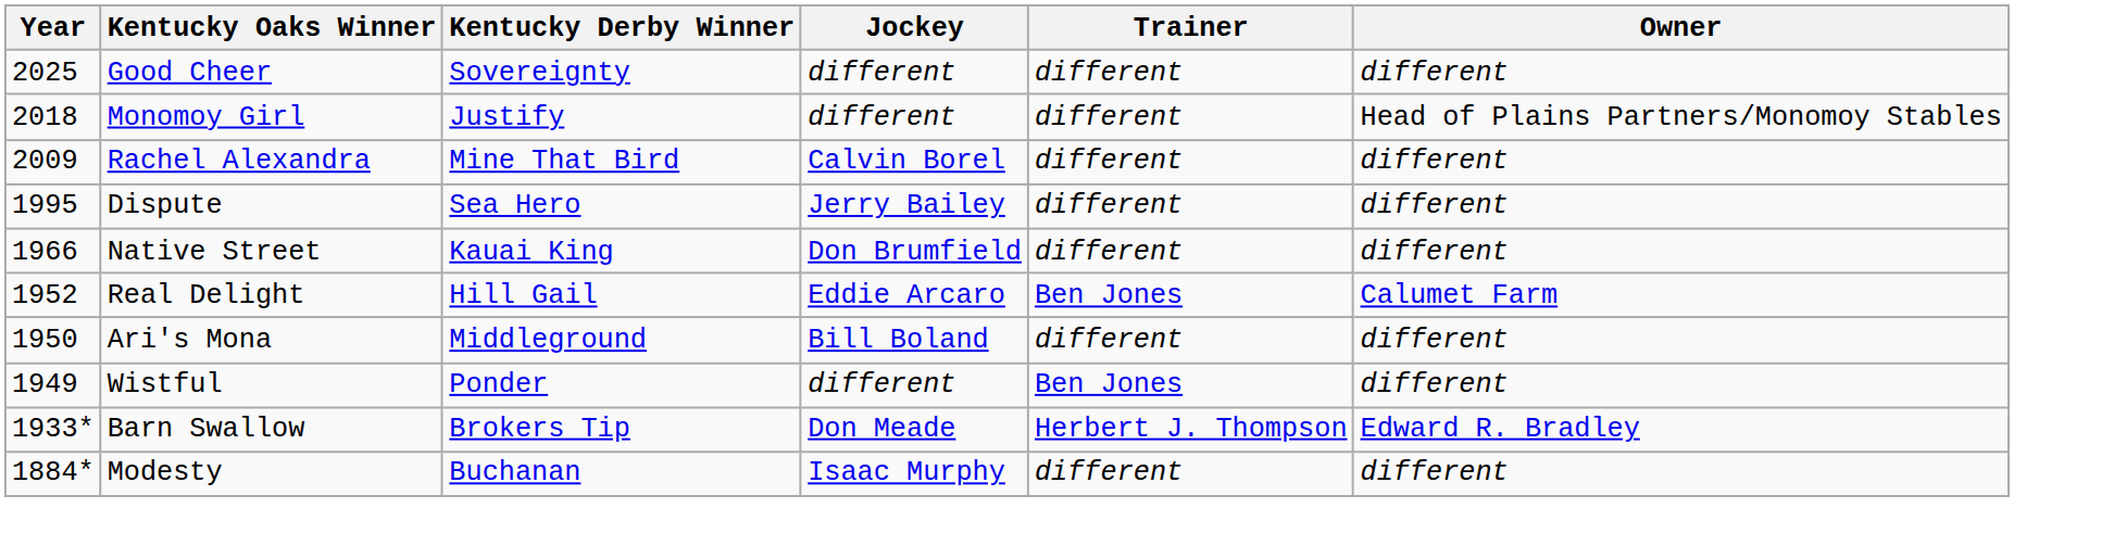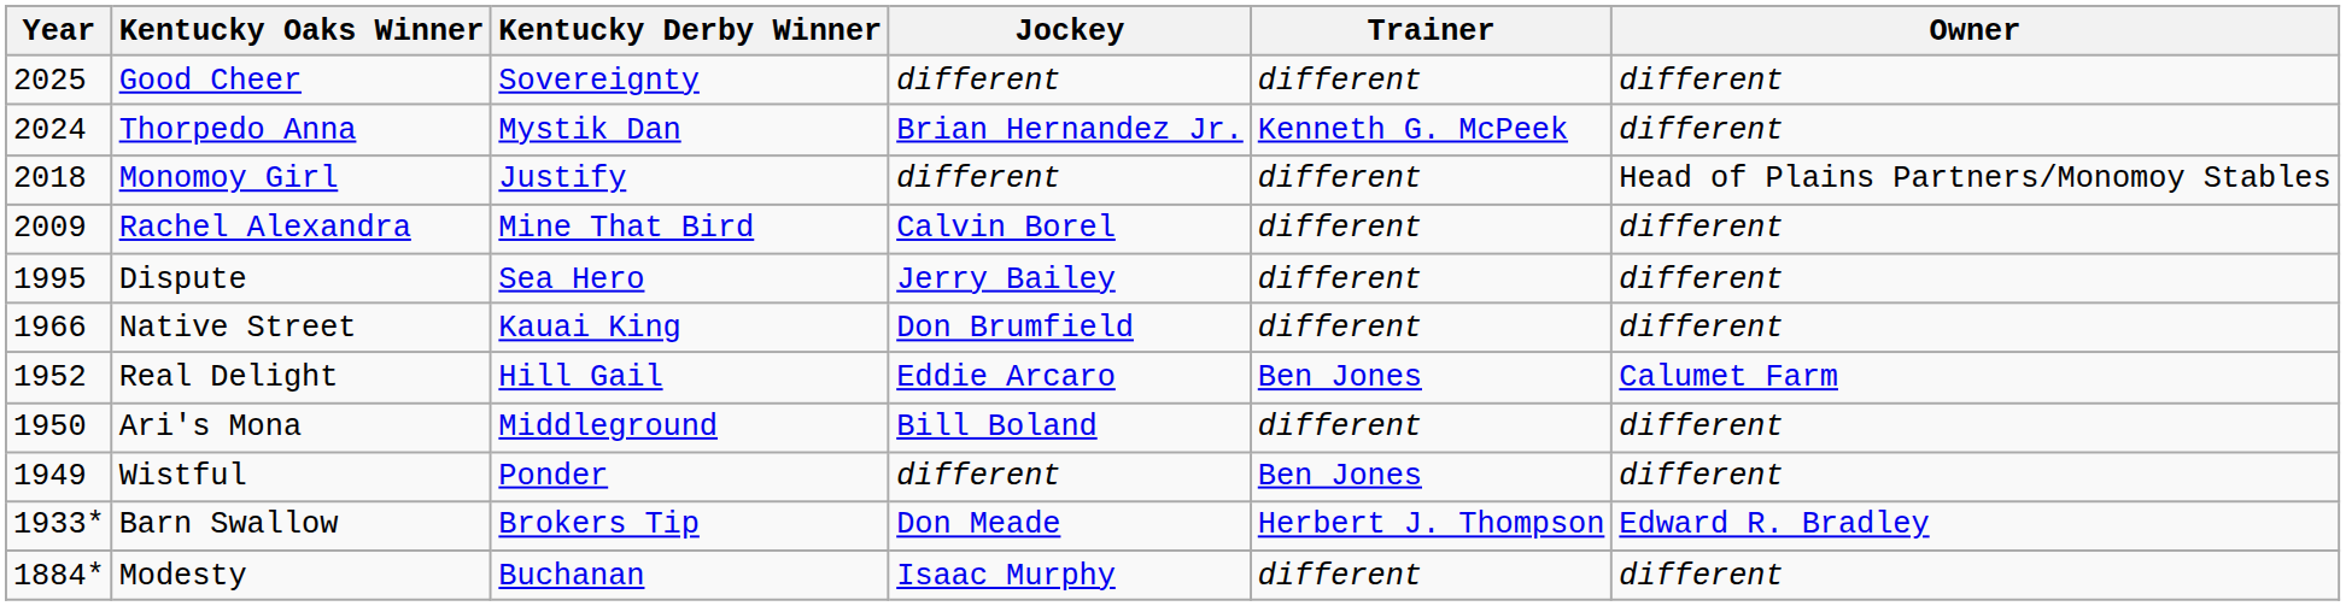 <table class="wikitable">
 <tr>
 <th>Year</th>
 <th>Kentucky Oaks Winner</th>
 <th>Kentucky Derby Winner</th>
 <th>Jockey</th>
 <th>Trainer</th>
 <th>Owner</th>
 </tr>
 <tr>
 <td>2025</td>
 <td><a href='#'>Good Cheer</a></td>
 <td><a href='#'> Sovereignty</a></td>
 <td><em>different</em></td>
 <td><em>different</em></td>
+<td><em>different</em></td>
+</tr>
+<tr>
+<td>2024</td>
+<td><a href='#'>Thorpedo Anna</a></td>
+<td><a href='#'>Mystik Dan</a></td>
+<td><a href='#'>Brian Hernandez Jr.</a></td>
+<td><a href='#'>Kenneth G. McPeek</a></td>
 <td><em>different</em></td>
 </tr>
 <tr>
 <td>2018</td>
 <td><a href='#'>Monomoy Girl</a></td>
 <td><a href='#'>Justify</a></td>
 <td><em>different</em></td>
 <td><em>different</em></td>
 <td>Head of Plains Partners/Monomoy Stables</td>
 </tr>
 <tr>
 <td>2009</td>
 <td><a href='#'>Rachel Alexandra</a></td>
 <td><a href='#'>Mine That Bird</a></td>
 <td><a href='#'>Calvin Borel</a></td>
 <td><em>different</em></td>
 <td><em>different</em></td>
 </tr>
 <tr>
 <td>1995</td>
 <td>Dispute</td>
 <td><a href='#'>Sea Hero</a></td>
 <td><a href='#'>Jerry Bailey</a></td>
 <td><em>different</em></td>
 <td><em>different</em></td>
 </tr>
 <tr>
 <td>1966</td>
 <td>Native Street</td>
 <td><a href='#'>Kauai King</a></td>
 <td><a href='#'>Don Brumfield</a></td>
 <td><em>different</em></td>
 <td><em>different</em></td>
 </tr>
 <tr>
 <td>1952</td>
 <td>Real Delight</td>
 <td><a href='#'>Hill Gail</a></td>
 <td><a href='#'>Eddie Arcaro</a></td>
 <td><a href='#'>Ben Jones</a></td>
 <td><a href='#'>Calumet Farm</a></td>
 </tr>
 <tr>
 <td>1950</td>
 <td>Ari's Mona</td>
 <td><a href='#'>Middleground</a></td>
 <td><a href='#'>Bill Boland</a></td>
 <td><em>different</em></td>
 <td><em>different</em></td>
 </tr>
 <tr>
 <td>1949</td>
 <td>Wistful</td>
 <td><a href='#'>Ponder</a></td>
 <td><em>different</em></td>
 <td><a href='#'>Ben Jones</a></td>
 <td><em>different</em></td>
 </tr>
 <tr>
 <td>1933*</td>
 <td>Barn Swallow</td>
 <td><a href='#'>Brokers Tip</a></td>
 <td><a href='#'>Don Meade</a></td>
 <td><a href='#'>Herbert J. Thompson</a></td>
 <td><a href='#'>Edward R. Bradley</a></td>
 </tr>
 <tr>
 <td>1884*</td>
 <td>Modesty</td>
 <td><a href='#'>Buchanan</a></td>
 <td><a href='#'>Isaac Murphy</a></td>
 <td><em>different</em></td>
 <td><em>different</em></td>
 </tr>
 </table>
